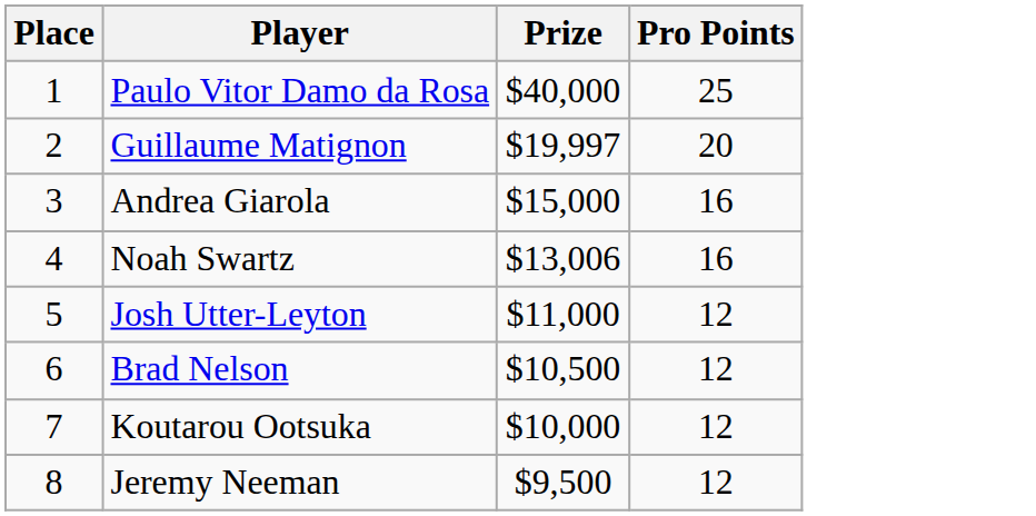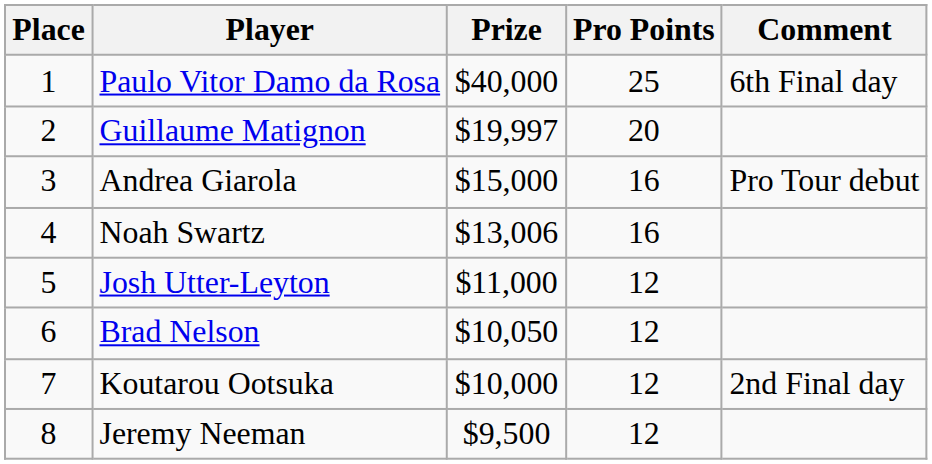 <table class="wikitable">
 <tr>
 <th>Place</th>
 <th>Player</th>
 <th>Prize</th>
 <th>Pro Points</th>
+<th>Comment</th>
 </tr>
 <tr>
 <td align=center>1</td>
 <td> <a href='#'>Paulo Vitor Damo da Rosa</a></td>
 <td align=center>$40,000</td>
 <td align=center>25</td>
+<td>6th Final day</td>
 </tr>
 <tr>
 <td align=center>2</td>
 <td> <a href='#'>Guillaume Matignon</a></td>
 <td align=center>$19,997</td>
 <td align=center>20</td>
+<td></td>
 </tr>
 <tr>
 <td align=center>3</td>
 <td> Andrea Giarola</td>
 <td align=center>$15,000</td>
 <td align=center>16</td>
+<td>Pro Tour debut</td>
 </tr>
 <tr>
 <td align=center>4</td>
 <td> Noah Swartz</td>
 <td align=center>$13,006</td>
 <td align=center>16</td>
+<td></td>
 </tr>
 <tr>
 <td align=center>5</td>
 <td> <a href='#'>Josh Utter-Leyton</a></td>
 <td align=center>$11,000</td>
 <td align=center>12</td>
+<td></td>
 </tr>
 <tr>
 <td align=center>6</td>
 <td> <a href='#'>Brad Nelson</a></td>
-<td align=center>$10,500</td>
+<td align=center>$10,050</td>
 <td align=center>12</td>
+<td></td>
 </tr>
 <tr>
 <td align=center>7</td>
 <td> Koutarou Ootsuka</td>
 <td align=center>$10,000</td>
 <td align=center>12</td>
+<td>2nd Final day</td>
 </tr>
 <tr>
 <td align=center>8</td>
 <td> Jeremy Neeman</td>
 <td align=center>$9,500</td>
 <td align=center>12</td>
+<td></td>
 </tr>
 </table>
